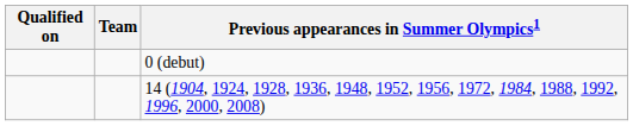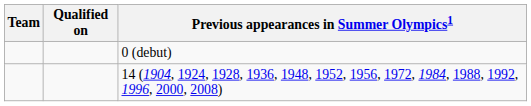 <table class="wikitable sortable">
 <tr>
+<th>Team</th>
 <th>Qualified on</th>
-<th>Team</th>
 <th data-sort-type="number">Previous appearances in <a href='#'>Summer Olympics</a><sup><a href='#'>1</a></sup></th>
 </tr>
 <tr>
 <td></td>
 <td></td>
 <td>0 (debut)</td>
 </tr>
 <tr>
 <td></td>
 <td></td>
 <td>14 (<em><a href='#'>1904</a></em>, <a href='#'>1924</a>, <a href='#'>1928</a>, <a href='#'>1936</a>, <a href='#'>1948</a>, <a href='#'>1952</a>, <a href='#'>1956</a>, <a href='#'>1972</a>, <em><a href='#'>1984</a></em>, <a href='#'>1988</a>, <a href='#'>1992</a>, <em><a href='#'>1996</a></em>, <a href='#'>2000</a>, <a href='#'>2008</a>)</td>
 </tr>
 </table>
